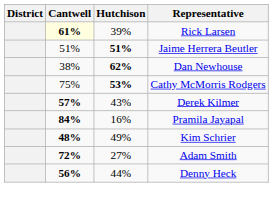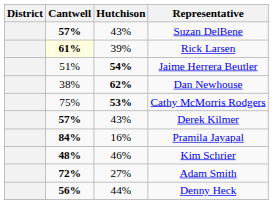 <table class=wikitable>
 <tr>
 <th>District</th>
 <th>Cantwell</th>
 <th>Hutchison</th>
 <th>Representative</th>
+</tr>
+<tr align=center>
+<th></th>
+<td><strong>57%</strong></td>
+<td>43%</td>
+<td><a href='#'>Suzan DelBene</a></td>
 </tr>
 <tr align=center>
 <th></th>
 <td style="background: lightyellow;"><strong>61%</strong></td>
 <td>39%</td>
 <td><a href='#'>Rick Larsen</a></td>
 </tr>
 <tr align=center>
 <th></th>
 <td>51%</td>
-<td><strong>51%</strong></td>
+<td><strong>54%</strong></td>
 <td><a href='#'>Jaime Herrera Beutler</a></td>
 </tr>
 <tr align=center>
 <th></th>
 <td>38%</td>
 <td><strong>62%</strong></td>
 <td><a href='#'>Dan Newhouse</a></td>
 </tr>
 <tr align=center>
 <th></th>
 <td>75%</td>
 <td><strong>53%</strong></td>
 <td><a href='#'>Cathy McMorris Rodgers</a></td>
 </tr>
 <tr align=center>
 <th></th>
 <td><strong>57%</strong></td>
 <td>43%</td>
 <td><a href='#'>Derek Kilmer</a></td>
 </tr>
 <tr align=center>
 <th></th>
 <td><strong>84%</strong></td>
 <td>16%</td>
 <td><a href='#'>Pramila Jayapal</a></td>
 </tr>
 <tr align=center>
 <th></th>
 <td><strong>48%</strong></td>
-<td>49%</td>
+<td>46%</td>
 <td><a href='#'>Kim Schrier</a></td>
 </tr>
 <tr align=center>
 <th></th>
 <td><strong>72%</strong></td>
 <td>27%</td>
 <td><a href='#'>Adam Smith</a></td>
 </tr>
 <tr align=center>
 <th></th>
 <td><strong>56%</strong></td>
 <td>44%</td>
 <td><a href='#'>Denny Heck</a></td>
 </tr>
 </table>
